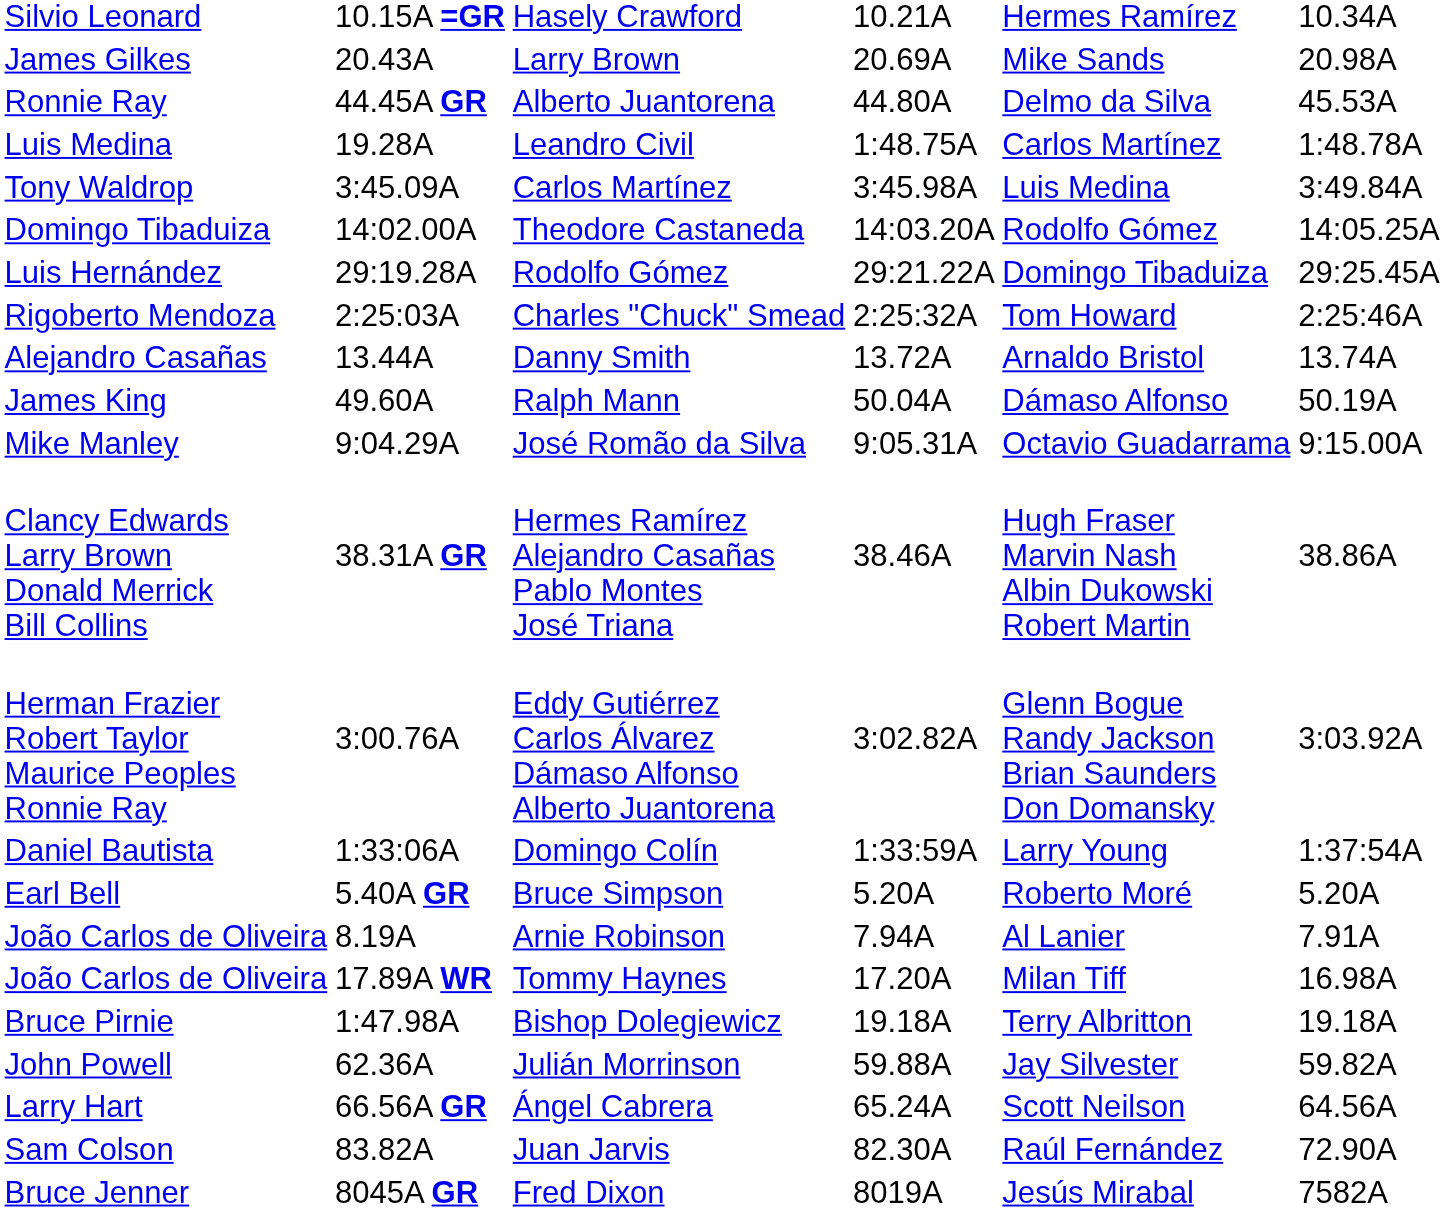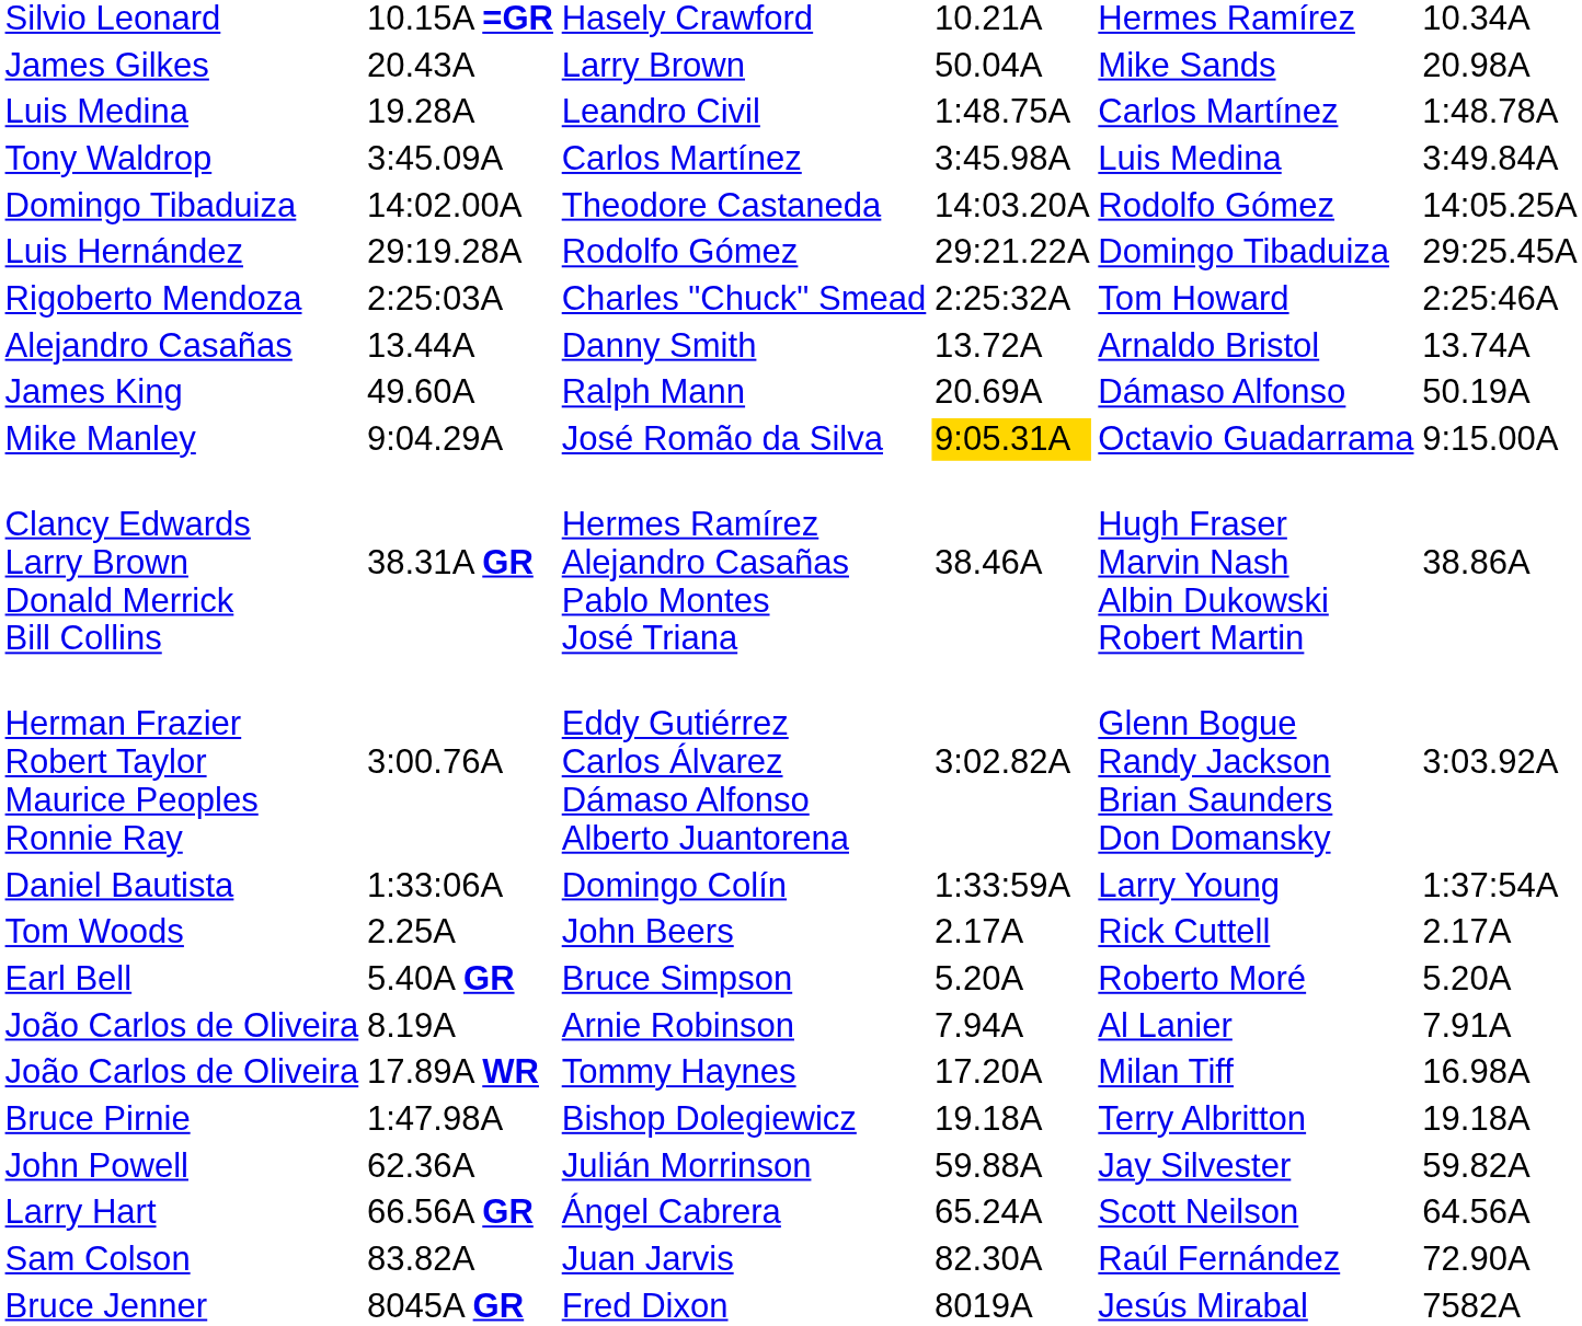 <table>
 <tr>
 <td></td>
 <td><a href='#'>Silvio Leonard</a><br> </td>
 <td>10.15A <strong><a href='#'>=GR</a></strong></td>
 <td><a href='#'>Hasely Crawford</a><br> </td>
 <td>10.21A</td>
 <td><a href='#'>Hermes Ramírez</a><br> </td>
 <td>10.34A</td>
 </tr>
 <tr>
 <td></td>
 <td><a href='#'>James Gilkes</a><br> </td>
 <td>20.43A</td>
 <td><a href='#'>Larry Brown</a><br> </td>
-<td>20.69A</td>
+<td>50.04A</td>
 <td><a href='#'>Mike Sands</a><br> </td>
 <td>20.98A</td>
-</tr>
-<tr>
-<td></td>
-<td><a href='#'>Ronnie Ray</a><br> </td>
-<td>44.45A <strong><a href='#'>GR</a></strong></td>
-<td><a href='#'>Alberto Juantorena</a><br> </td>
-<td>44.80A</td>
-<td><a href='#'>Delmo da Silva</a><br> </td>
-<td>45.53A</td>
 </tr>
 <tr>
 <td></td>
 <td><a href='#'>Luis Medina</a><br> </td>
 <td>19.28A</td>
 <td><a href='#'>Leandro Civil</a><br> </td>
 <td>1:48.75A</td>
 <td><a href='#'>Carlos Martínez</a><br> </td>
 <td>1:48.78A</td>
 </tr>
 <tr>
 <td></td>
 <td><a href='#'>Tony Waldrop</a><br> </td>
 <td>3:45.09A</td>
 <td><a href='#'>Carlos Martínez</a><br> </td>
 <td>3:45.98A</td>
 <td><a href='#'>Luis Medina</a><br> </td>
 <td>3:49.84A</td>
 </tr>
 <tr>
 <td></td>
 <td><a href='#'>Domingo Tibaduiza</a><br> </td>
 <td>14:02.00A</td>
 <td><a href='#'>Theodore Castaneda</a><br> </td>
 <td>14:03.20A</td>
 <td><a href='#'>Rodolfo Gómez</a><br> </td>
 <td>14:05.25A</td>
 </tr>
 <tr>
 <td></td>
 <td><a href='#'>Luis Hernández</a><br> </td>
 <td>29:19.28A</td>
 <td><a href='#'>Rodolfo Gómez</a><br> </td>
 <td>29:21.22A</td>
 <td><a href='#'>Domingo Tibaduiza</a><br> </td>
 <td>29:25.45A</td>
 </tr>
 <tr>
 <td></td>
 <td><a href='#'>Rigoberto Mendoza</a><br> </td>
 <td>2:25:03A</td>
 <td><a href='#'>Charles "Chuck" Smead</a><br> </td>
 <td>2:25:32A</td>
 <td><a href='#'>Tom Howard</a><br> </td>
 <td>2:25:46A</td>
 </tr>
 <tr>
 <td></td>
 <td><a href='#'>Alejandro Casañas</a><br> </td>
 <td>13.44A</td>
 <td><a href='#'>Danny Smith</a><br> </td>
 <td>13.72A</td>
 <td><a href='#'>Arnaldo Bristol</a><br> </td>
 <td>13.74A</td>
 </tr>
 <tr>
 <td></td>
 <td><a href='#'>James King</a><br> </td>
 <td>49.60A</td>
 <td><a href='#'>Ralph Mann</a><br> </td>
-<td>50.04A</td>
+<td>20.69A</td>
 <td><a href='#'>Dámaso Alfonso</a><br> </td>
 <td>50.19A</td>
 </tr>
 <tr>
 <td></td>
 <td><a href='#'>Mike Manley</a><br> </td>
 <td>9:04.29A</td>
 <td><a href='#'>José Romão da Silva</a><br> </td>
-<td>9:05.31A</td>
+<td style="background: gold;">9:05.31A</td>
 <td><a href='#'>Octavio Guadarrama</a><br> </td>
 <td>9:15.00A</td>
 </tr>
 <tr>
 <td></td>
 <td><br><a href='#'>Clancy Edwards</a><br><a href='#'>Larry Brown</a><br><a href='#'>Donald Merrick</a><br><a href='#'>Bill Collins</a></td>
 <td>38.31A <strong><a href='#'>GR</a></strong></td>
 <td><br><a href='#'>Hermes Ramírez</a><br><a href='#'>Alejandro Casañas</a><br><a href='#'>Pablo Montes</a><br><a href='#'>José Triana</a></td>
 <td>38.46A</td>
 <td><br><a href='#'>Hugh Fraser</a><br><a href='#'>Marvin Nash</a><br><a href='#'>Albin Dukowski</a><br><a href='#'>Robert Martin</a></td>
 <td>38.86A</td>
 </tr>
 <tr>
 <td></td>
 <td><br><a href='#'>Herman Frazier</a><br><a href='#'>Robert Taylor</a><br><a href='#'>Maurice Peoples</a><br><a href='#'>Ronnie Ray</a></td>
 <td>3:00.76A</td>
 <td><br><a href='#'>Eddy Gutiérrez</a><br><a href='#'>Carlos Álvarez</a><br><a href='#'>Dámaso Alfonso</a><br><a href='#'>Alberto Juantorena</a></td>
 <td>3:02.82A</td>
 <td><br><a href='#'>Glenn Bogue</a><br><a href='#'>Randy Jackson</a><br><a href='#'>Brian Saunders</a><br><a href='#'>Don Domansky</a></td>
 <td>3:03.92A</td>
 </tr>
 <tr>
 <td></td>
 <td><a href='#'>Daniel Bautista</a><br> </td>
 <td>1:33:06A</td>
 <td><a href='#'>Domingo Colín</a><br> </td>
 <td>1:33:59A</td>
 <td><a href='#'>Larry Young</a><br> </td>
 <td>1:37:54A</td>
+</tr>
+<tr>
+<td></td>
+<td><a href='#'>Tom Woods</a><br> </td>
+<td>2.25A</td>
+<td><a href='#'>John Beers</a><br> </td>
+<td>2.17A</td>
+<td><a href='#'>Rick Cuttell</a><br> </td>
+<td>2.17A</td>
 </tr>
 <tr>
 <td></td>
 <td><a href='#'>Earl Bell</a><br> </td>
 <td>5.40A <strong><a href='#'>GR</a></strong></td>
 <td><a href='#'>Bruce Simpson</a><br> </td>
 <td>5.20A</td>
 <td><a href='#'>Roberto Moré</a><br> </td>
 <td>5.20A</td>
 </tr>
 <tr>
 <td></td>
 <td><a href='#'>João Carlos de Oliveira</a><br> </td>
 <td>8.19A</td>
 <td><a href='#'>Arnie Robinson</a><br> </td>
 <td>7.94A</td>
 <td><a href='#'>Al Lanier</a><br> </td>
 <td>7.91A</td>
 </tr>
 <tr>
 <td></td>
 <td><a href='#'>João Carlos de Oliveira</a><br> </td>
 <td>17.89A <strong><a href='#'>WR</a></strong></td>
 <td><a href='#'>Tommy Haynes</a><br> </td>
 <td>17.20A</td>
 <td><a href='#'>Milan Tiff</a><br> </td>
 <td>16.98A</td>
 </tr>
 <tr>
 <td></td>
 <td><a href='#'>Bruce Pirnie</a><br> </td>
 <td>1:47.98A</td>
 <td><a href='#'>Bishop Dolegiewicz</a><br> </td>
 <td>19.18A</td>
 <td><a href='#'>Terry Albritton</a><br> </td>
 <td>19.18A</td>
 </tr>
 <tr>
 <td></td>
 <td><a href='#'>John Powell</a><br> </td>
 <td>62.36A</td>
 <td><a href='#'>Julián Morrinson</a><br> </td>
 <td>59.88A</td>
 <td><a href='#'>Jay Silvester</a><br> </td>
 <td>59.82A</td>
 </tr>
 <tr>
 <td></td>
 <td><a href='#'>Larry Hart</a><br> </td>
 <td>66.56A <strong><a href='#'>GR</a></strong></td>
 <td><a href='#'>Ángel Cabrera</a><br> </td>
 <td>65.24A</td>
 <td><a href='#'>Scott Neilson</a><br> </td>
 <td>64.56A</td>
 </tr>
 <tr>
 <td></td>
 <td><a href='#'>Sam Colson</a><br> </td>
 <td>83.82A</td>
 <td><a href='#'>Juan Jarvis</a><br> </td>
 <td>82.30A</td>
 <td><a href='#'>Raúl Fernández</a><br> </td>
 <td>72.90A</td>
 </tr>
 <tr>
 <td></td>
 <td><a href='#'>Bruce Jenner</a><br> </td>
 <td>8045A <strong><a href='#'>GR</a></strong></td>
 <td><a href='#'>Fred Dixon</a><br> </td>
 <td>8019A</td>
 <td><a href='#'>Jesús Mirabal</a><br> </td>
 <td>7582A</td>
 </tr>
 </table>
